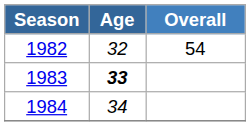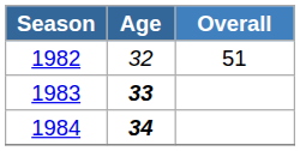 <table class="wikitable" style="font-size:95%; text-align:center; border:grey solid 1px; border-collapse:collapse; background:#ffffff;">
 <tr>
 <th style="background-color:#369; color:white; width:60px;"> Season </th>
 <th style="background-color:#369; color:white; width:40px;"> Age </th>
 <th style="background-color:#4180be; color:white; width:75px;">Overall</th>
 </tr>
 <tr>
 <td><a href='#'>1982</a></td>
 <td><em>32</em></td>
-<td>54</td>
+<td>51</td>
 </tr>
 <tr>
 <td><a href='#'>1983</a></td>
 <td><strong><em>33</em></strong></td>
 <td></td>
 </tr>
 <tr>
 <td><a href='#'>1984</a></td>
-<td><em>34</em></td>
+<td><strong><em>34</em></strong></td>
 <td></td>
 </tr>
 <tr>
 </tr>
 </table>
